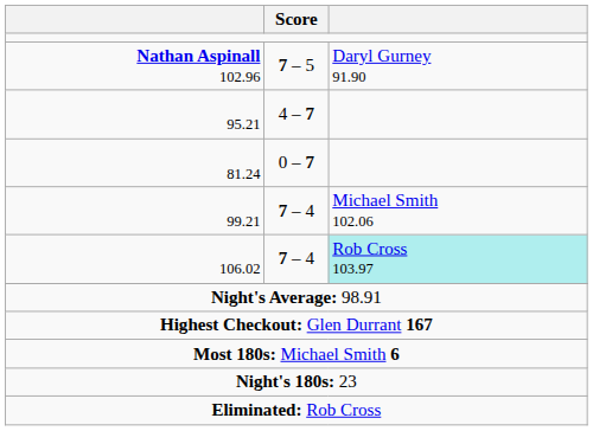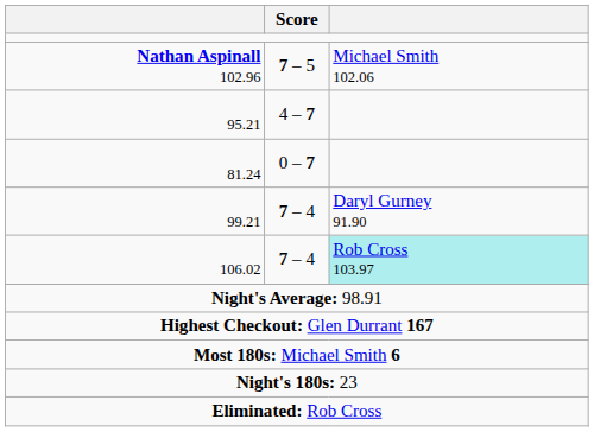 <table class=wikitable style="text-align:center">
 <tr>
 <th width=225></th>
 <th width=50>Score</th>
 <th width=225></th>
 </tr>
 <tr align=centre>
 <td colspan="3"></td>
 </tr>
 <tr align=left>
 <td align=right><strong><a href='#'>Nathan Aspinall</a></strong>  <br> <small><span>102.96</span></small></td>
 <td align=center><strong>7</strong> – 5</td>
-<td> <a href='#'>Daryl Gurney</a> <br> <small><span>91.90</span></small></td>
+<td> <a href='#'>Michael Smith</a> <br> <small><span>102.06</span></small></td>
 </tr>
 <tr align=left>
 <td align=right> <br> <small><span>95.21</span></small></td>
 <td align=center>4 – <strong>7</strong></td>
 <td></td>
 </tr>
 <tr align=left>
 <td align=right> <br> <small><span>81.24</span></small></td>
 <td align=center>0 – <strong>7</strong></td>
 <td></td>
 </tr>
 <tr align=left>
 <td align=right> <br> <small><span>99.21</span></small></td>
 <td align=center><strong>7</strong> – 4</td>
-<td> <a href='#'>Michael Smith</a> <br> <small><span>102.06</span></small></td>
+<td> <a href='#'>Daryl Gurney</a> <br> <small><span>91.90</span></small></td>
 </tr>
 <tr align=left>
 <td align=right> <br> <small><span>106.02</span></small></td>
 <td align=center><strong>7</strong> – 4</td>
 <td style="background: paleturquoise;"> <a href='#'>Rob Cross</a> <br> <small><span>103.97</span></small></td>
 </tr>
 <tr align=center>
 </tr>
 <tr align=center>
 <td colspan="3"><strong>Night's Average:</strong> 98.91</td>
 </tr>
 <tr align=center>
 <td colspan="3"><strong>Highest Checkout:</strong>  <a href='#'>Glen Durrant</a> <strong>167</strong></td>
 </tr>
 <tr align=center>
 <td colspan="3"><strong>Most 180s:</strong>  <a href='#'>Michael Smith</a> <strong>6</strong></td>
 </tr>
 <tr align=center>
 <td colspan="3"><strong>Night's 180s:</strong> 23</td>
 </tr>
 <tr align=center>
 <td colspan="3"><strong>Eliminated:</strong>  <a href='#'>Rob Cross</a></td>
 </tr>
 </table>
